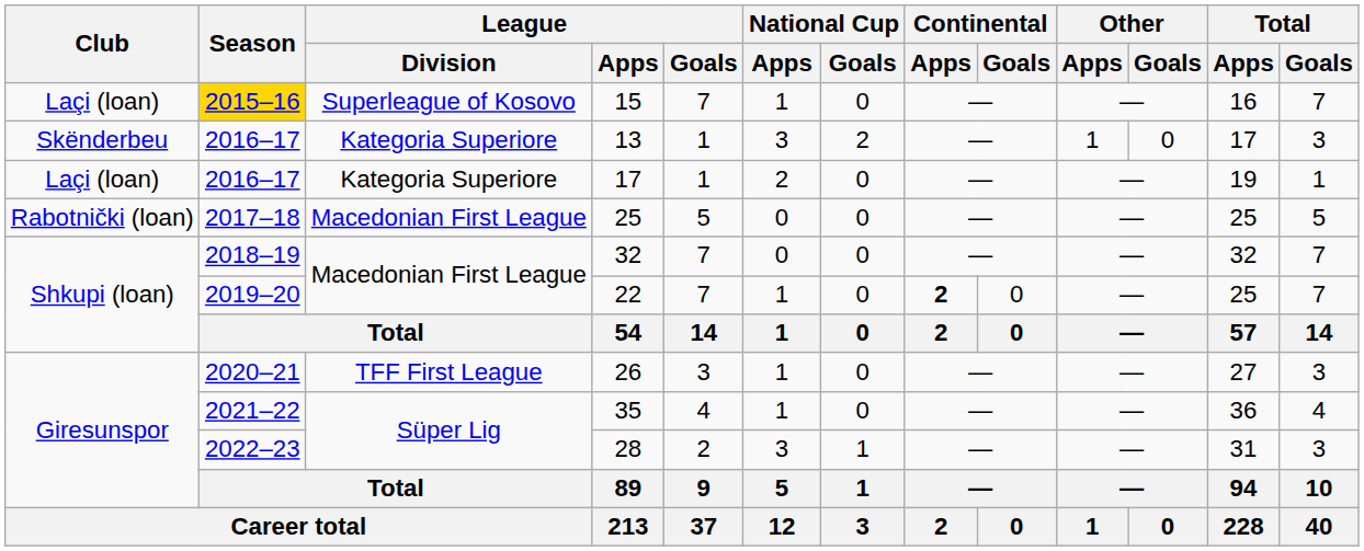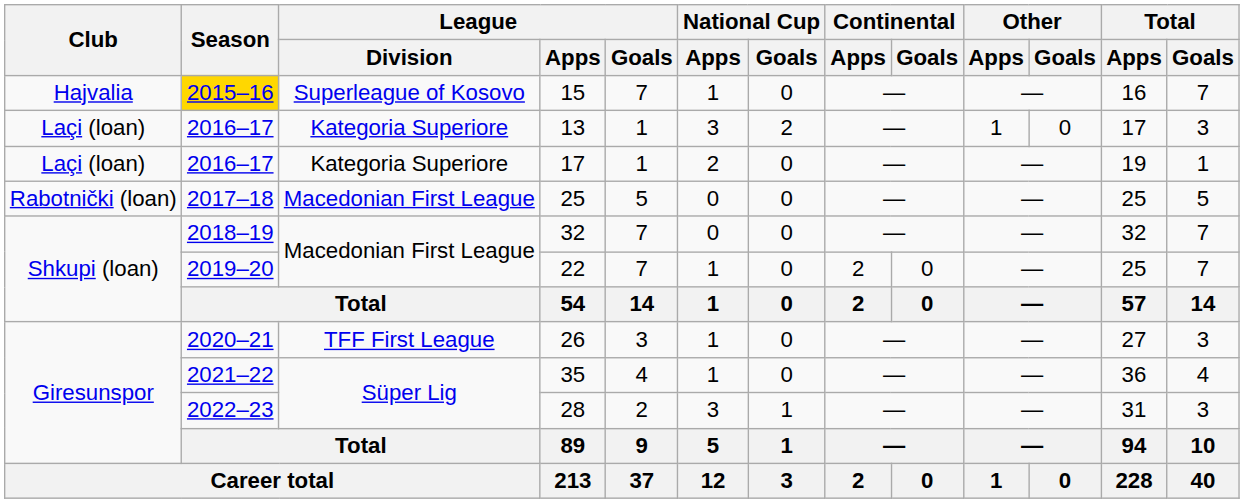 <table class="wikitable" style="text-align:center">
 <tr>
 <th rowspan="2">Club</th>
 <th rowspan="2">Season</th>
 <th colspan="3">League</th>
 <th colspan="2">National Cup</th>
 <th colspan="2">Continental</th>
 <th colspan="2">Other</th>
 <th colspan="2">Total</th>
 </tr>
 <tr>
 <th>Division</th>
 <th>Apps</th>
 <th>Goals</th>
 <th>Apps</th>
 <th>Goals</th>
 <th>Apps</th>
 <th>Goals</th>
 <th>Apps</th>
 <th>Goals</th>
 <th>Apps</th>
 <th>Goals</th>
 </tr>
 <tr>
-<td><a href='#'>Laçi</a> (loan)</td>
+<td><a href='#'>Hajvalia</a></td>
 <td style="background: gold;"><a href='#'>2015–16</a></td>
 <td><a href='#'>Superleague of Kosovo</a></td>
 <td>15</td>
 <td>7</td>
 <td>1</td>
 <td>0</td>
 <td colspan="2">—</td>
 <td colspan="2">—</td>
 <td>16</td>
 <td>7</td>
 </tr>
 <tr>
-<td><a href='#'>Skënderbeu</a></td>
+<td><a href='#'>Laçi</a> (loan)</td>
 <td><a href='#'>2016–17</a></td>
 <td><a href='#'>Kategoria Superiore</a></td>
 <td>13</td>
 <td>1</td>
 <td>3</td>
 <td>2</td>
 <td colspan="2">—</td>
 <td>1</td>
 <td>0</td>
 <td>17</td>
 <td>3</td>
 </tr>
 <tr>
 <td><a href='#'>Laçi</a> (loan)</td>
 <td><a href='#'>2016–17</a></td>
 <td>Kategoria Superiore</td>
 <td>17</td>
 <td>1</td>
 <td>2</td>
 <td>0</td>
 <td colspan="2">—</td>
 <td colspan="2">—</td>
 <td>19</td>
 <td>1</td>
 </tr>
 <tr>
 <td><a href='#'>Rabotnički</a> (loan)</td>
 <td><a href='#'>2017–18</a></td>
 <td><a href='#'>Macedonian First League</a></td>
 <td>25</td>
 <td>5</td>
 <td>0</td>
 <td>0</td>
 <td colspan="2">—</td>
 <td colspan="2">—</td>
 <td>25</td>
 <td>5</td>
 </tr>
 <tr>
 <td rowspan="3"><a href='#'>Shkupi</a> (loan)</td>
 <td><a href='#'>2018–19</a></td>
 <td rowspan="2">Macedonian First League</td>
 <td>32</td>
 <td>7</td>
 <td>0</td>
 <td>0</td>
 <td colspan="2">—</td>
 <td colspan="2">—</td>
 <td>32</td>
 <td>7</td>
 </tr>
 <tr>
 <td><a href='#'>2019–20</a></td>
 <td>22</td>
 <td>7</td>
 <td>1</td>
 <td>0</td>
-<td><strong>2</strong></td>
+<td>2</td>
 <td>0</td>
 <td colspan="2">—</td>
 <td>25</td>
 <td>7</td>
 </tr>
 <tr>
 <th colspan="2">Total</th>
 <th>54</th>
 <th>14</th>
 <th>1</th>
 <th>0</th>
 <th>2</th>
 <th>0</th>
 <th colspan="2">—</th>
 <th>57</th>
 <th>14</th>
 </tr>
 <tr>
 <td rowspan="4"><a href='#'>Giresunspor</a></td>
 <td><a href='#'>2020–21</a></td>
 <td><a href='#'>TFF First League</a></td>
 <td>26</td>
 <td>3</td>
 <td>1</td>
 <td>0</td>
 <td colspan="2">—</td>
 <td colspan="2">—</td>
 <td>27</td>
 <td>3</td>
 </tr>
 <tr>
 <td><a href='#'>2021–22</a></td>
 <td rowspan="2"><a href='#'>Süper Lig</a></td>
 <td>35</td>
 <td>4</td>
 <td>1</td>
 <td>0</td>
 <td colspan="2">—</td>
 <td colspan="2">—</td>
 <td>36</td>
 <td>4</td>
 </tr>
 <tr>
 <td><a href='#'>2022–23</a></td>
 <td>28</td>
 <td>2</td>
 <td>3</td>
 <td>1</td>
 <td colspan="2">—</td>
 <td colspan="2">—</td>
 <td>31</td>
 <td>3</td>
 </tr>
 <tr>
 <th colspan="2">Total</th>
 <th>89</th>
 <th>9</th>
 <th>5</th>
 <th>1</th>
 <th colspan="2">—</th>
 <th colspan="2">—</th>
 <th>94</th>
 <th>10</th>
 </tr>
 <tr>
 <th colspan="3">Career total</th>
 <th>213</th>
 <th>37</th>
 <th>12</th>
 <th>3</th>
 <th>2</th>
 <th>0</th>
 <th>1</th>
 <th>0</th>
 <th>228</th>
 <th>40</th>
 </tr>
 </table>
